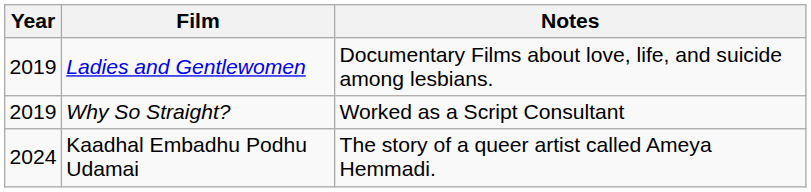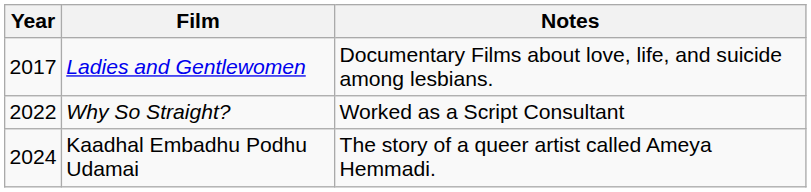 <table class="wikitable sortable">
 <tr>
 <th>Year</th>
 <th>Film</th>
 <th class="unsortable">Notes</th>
 </tr>
 <tr>
-<td>2019</td>
+<td>2017</td>
 <td><em><a href='#'>Ladies and Gentlewomen</a></em></td>
 <td>Documentary Films about love, life, and suicide among lesbians.</td>
 </tr>
 <tr>
-<td>2019</td>
+<td>2022</td>
 <td><em>Why So Straight?</em></td>
 <td>Worked as a Script Consultant</td>
 </tr>
 <tr>
 <td>2024</td>
 <td>Kaadhal Embadhu Podhu Udamai</td>
 <td>The story of a queer artist called Ameya Hemmadi.</td>
 </tr>
 </table>
